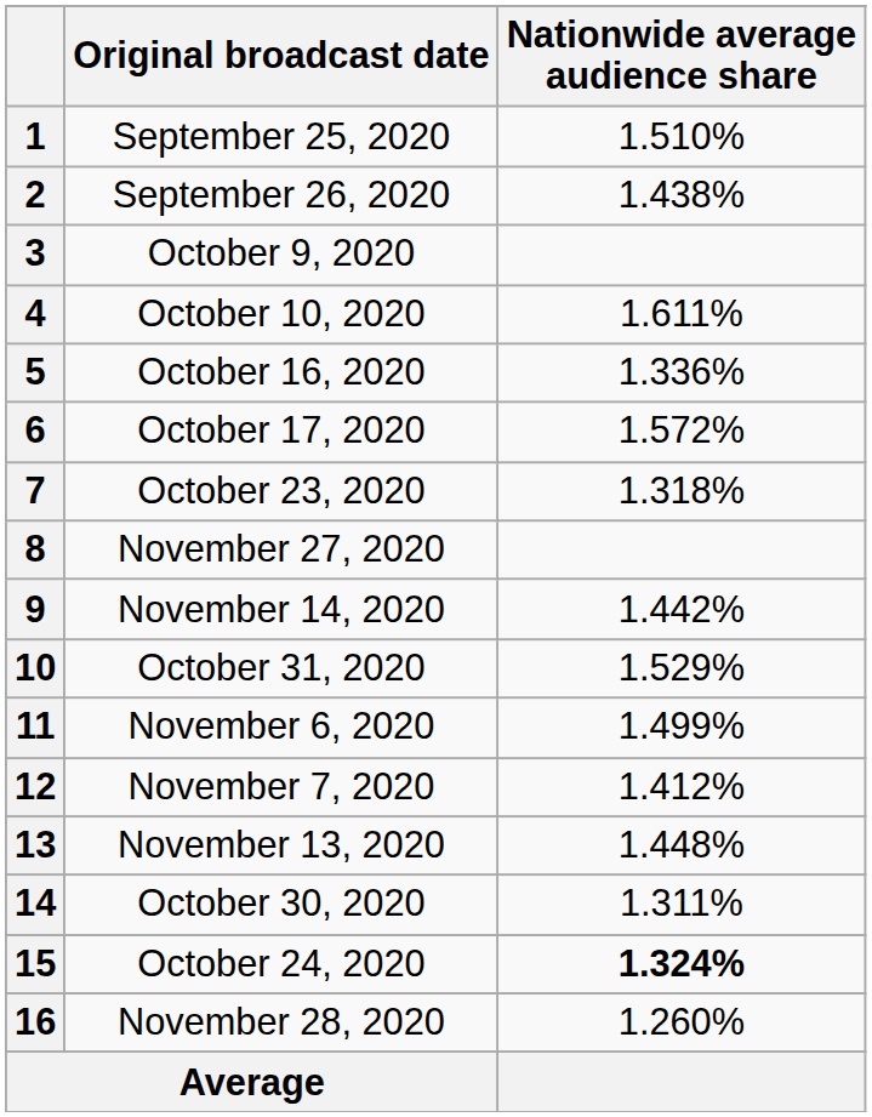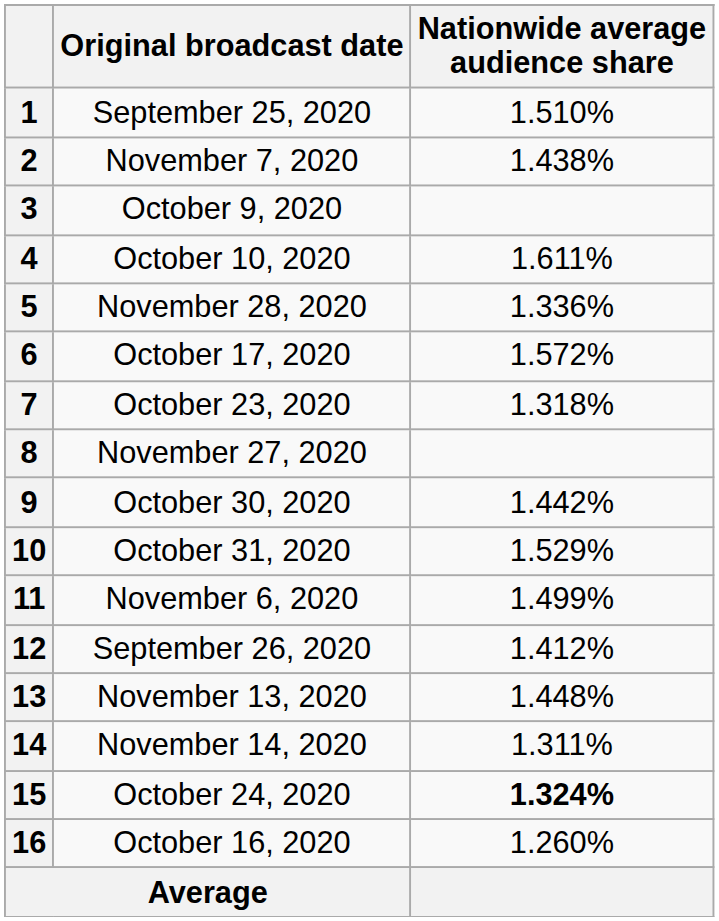 <table class="wikitable" style="text-align:center">
 <tr>
 </tr>
 <tr>
 <th></th>
 <th>Original broadcast date</th>
 <th>Nationwide average<br>audience share</th>
 </tr>
 <tr>
 <th>1</th>
 <td>September 25, 2020</td>
 <td>1.510%</td>
 </tr>
 <tr>
 <th>2</th>
-<td>September 26, 2020</td>
+<td>November 7, 2020</td>
 <td>1.438%</td>
 </tr>
 <tr>
 <th>3</th>
 <td>October 9, 2020</td>
 <td></td>
 </tr>
 <tr>
 <th>4</th>
 <td>October 10, 2020</td>
 <td>1.611%</td>
 </tr>
 <tr>
 <th>5</th>
-<td>October 16, 2020</td>
+<td>November 28, 2020</td>
 <td>1.336%</td>
 </tr>
 <tr>
 <th>6</th>
 <td>October 17, 2020</td>
 <td>1.572%</td>
 </tr>
 <tr>
 <th>7</th>
 <td>October 23, 2020</td>
 <td>1.318%</td>
 </tr>
 <tr>
 <th>8</th>
 <td>November 27, 2020</td>
 <td></td>
 </tr>
 <tr>
 <th>9</th>
-<td>November 14, 2020</td>
+<td>October 30, 2020</td>
 <td>1.442%</td>
 </tr>
 <tr>
 <th>10</th>
 <td>October 31, 2020</td>
 <td>1.529%</td>
 </tr>
 <tr>
 <th>11</th>
 <td>November 6, 2020</td>
 <td>1.499%</td>
 </tr>
 <tr>
 <th>12</th>
-<td>November 7, 2020</td>
+<td>September 26, 2020</td>
 <td>1.412%</td>
 </tr>
 <tr>
 <th>13</th>
 <td>November 13, 2020</td>
 <td>1.448%</td>
 </tr>
 <tr>
 <th>14</th>
-<td>October 30, 2020</td>
+<td>November 14, 2020</td>
 <td>1.311%</td>
 </tr>
 <tr>
 <th>15</th>
 <td>October 24, 2020</td>
 <td><strong>1.324%</strong></td>
 </tr>
 <tr>
 <th>16</th>
-<td>November 28, 2020</td>
+<td>October 16, 2020</td>
 <td>1.260%</td>
 </tr>
 <tr>
 <th colspan="2">Average</th>
 <th></th>
 </tr>
 </table>
